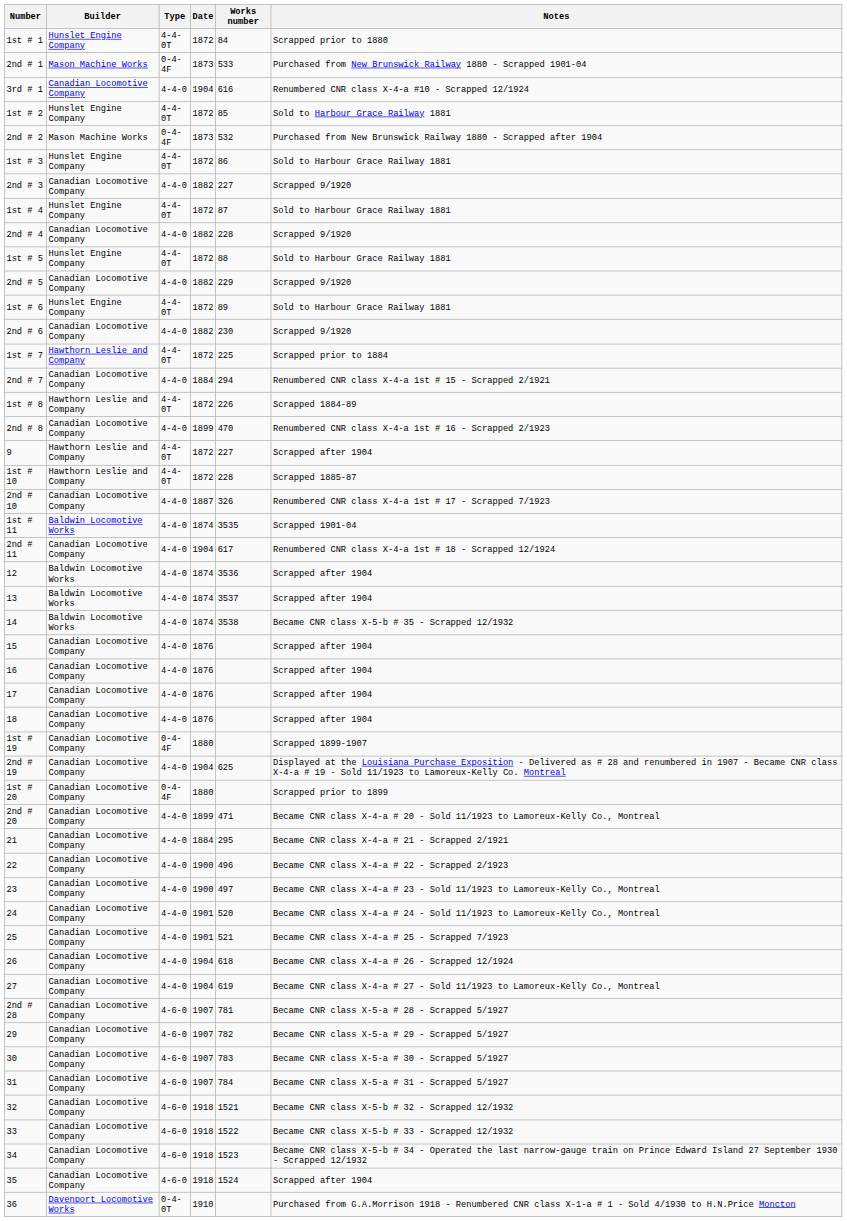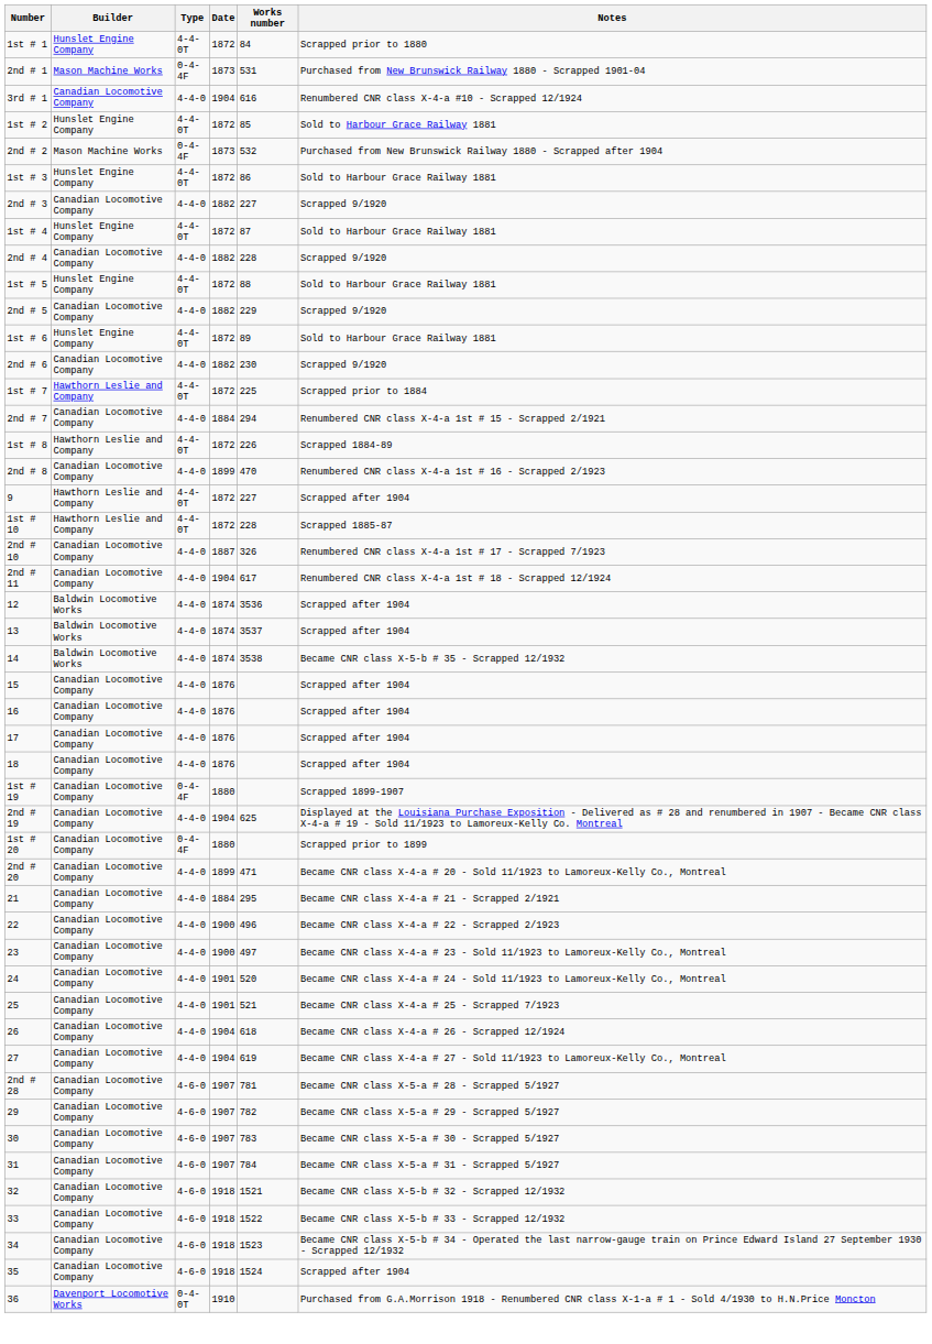 <table class="wikitable">
 <tr>
 <th>Number</th>
 <th>Builder</th>
 <th>Type</th>
 <th>Date</th>
 <th>Works number</th>
 <th>Notes</th>
 </tr>
 <tr>
 <td>1st # 1</td>
 <td><a href='#'>Hunslet Engine Company</a></td>
 <td>4-4-0T</td>
 <td>1872</td>
 <td>84</td>
 <td>Scrapped prior to 1880</td>
 </tr>
 <tr>
 <td>2nd # 1</td>
 <td><a href='#'>Mason Machine Works</a></td>
 <td>0-4-4F</td>
 <td>1873</td>
-<td>533</td>
+<td>531</td>
 <td>Purchased from <a href='#'>New Brunswick Railway</a> 1880 - Scrapped 1901-04</td>
 </tr>
 <tr>
 <td>3rd # 1</td>
 <td><a href='#'>Canadian Locomotive Company</a></td>
 <td>4-4-0</td>
 <td>1904</td>
 <td>616</td>
 <td>Renumbered CNR class X-4-a #10 - Scrapped 12/1924</td>
 </tr>
 <tr>
 <td>1st # 2</td>
 <td>Hunslet Engine Company</td>
 <td>4-4-0T</td>
 <td>1872</td>
 <td>85</td>
 <td>Sold to <a href='#'>Harbour Grace Railway</a> 1881</td>
 </tr>
 <tr>
 <td>2nd # 2</td>
 <td>Mason Machine Works</td>
 <td>0-4-4F</td>
 <td>1873</td>
 <td>532</td>
 <td>Purchased from New Brunswick Railway 1880 - Scrapped after 1904</td>
 </tr>
 <tr>
 <td>1st # 3</td>
 <td>Hunslet Engine Company</td>
 <td>4-4-0T</td>
 <td>1872</td>
 <td>86</td>
 <td>Sold to Harbour Grace Railway 1881</td>
 </tr>
 <tr>
 <td>2nd # 3</td>
 <td>Canadian Locomotive Company</td>
 <td>4-4-0</td>
 <td>1882</td>
 <td>227</td>
 <td>Scrapped 9/1920</td>
 </tr>
 <tr>
 <td>1st # 4</td>
 <td>Hunslet Engine Company</td>
 <td>4-4-0T</td>
 <td>1872</td>
 <td>87</td>
 <td>Sold to Harbour Grace Railway 1881</td>
 </tr>
 <tr>
 <td>2nd # 4</td>
 <td>Canadian Locomotive Company</td>
 <td>4-4-0</td>
 <td>1882</td>
 <td>228</td>
 <td>Scrapped 9/1920</td>
 </tr>
 <tr>
 <td>1st # 5</td>
 <td>Hunslet Engine Company</td>
 <td>4-4-0T</td>
 <td>1872</td>
 <td>88</td>
 <td>Sold to Harbour Grace Railway 1881</td>
 </tr>
 <tr>
 <td>2nd # 5</td>
 <td>Canadian Locomotive Company</td>
 <td>4-4-0</td>
 <td>1882</td>
 <td>229</td>
 <td>Scrapped 9/1920</td>
 </tr>
 <tr>
 <td>1st # 6</td>
 <td>Hunslet Engine Company</td>
 <td>4-4-0T</td>
 <td>1872</td>
 <td>89</td>
 <td>Sold to Harbour Grace Railway 1881</td>
 </tr>
 <tr>
 <td>2nd # 6</td>
 <td>Canadian Locomotive Company</td>
 <td>4-4-0</td>
 <td>1882</td>
 <td>230</td>
 <td>Scrapped 9/1920</td>
 </tr>
 <tr>
 <td>1st # 7</td>
 <td><a href='#'>Hawthorn Leslie and Company</a></td>
 <td>4-4-0T</td>
 <td>1872</td>
 <td>225</td>
 <td>Scrapped prior to 1884</td>
 </tr>
 <tr>
 <td>2nd # 7</td>
 <td>Canadian Locomotive Company</td>
 <td>4-4-0</td>
 <td>1884</td>
 <td>294</td>
 <td>Renumbered CNR class X-4-a 1st # 15 - Scrapped 2/1921</td>
 </tr>
 <tr>
 <td>1st # 8</td>
 <td>Hawthorn Leslie and Company</td>
 <td>4-4-0T</td>
 <td>1872</td>
 <td>226</td>
 <td>Scrapped 1884-89</td>
 </tr>
 <tr>
 <td>2nd # 8</td>
 <td>Canadian Locomotive Company</td>
 <td>4-4-0</td>
 <td>1899</td>
 <td>470</td>
 <td>Renumbered CNR class X-4-a 1st # 16 - Scrapped 2/1923</td>
 </tr>
 <tr>
 <td>9</td>
 <td>Hawthorn Leslie and Company</td>
 <td>4-4-0T</td>
 <td>1872</td>
 <td>227</td>
 <td>Scrapped after 1904</td>
 </tr>
 <tr>
 <td>1st # 10</td>
 <td>Hawthorn Leslie and Company</td>
 <td>4-4-0T</td>
 <td>1872</td>
 <td>228</td>
 <td>Scrapped 1885-87</td>
 </tr>
 <tr>
 <td>2nd # 10</td>
 <td>Canadian Locomotive Company</td>
 <td>4-4-0</td>
 <td>1887</td>
 <td>326</td>
 <td>Renumbered CNR class X-4-a 1st # 17 - Scrapped 7/1923</td>
-</tr>
-<tr>
-<td>1st # 11</td>
-<td><a href='#'>Baldwin Locomotive Works</a></td>
-<td>4-4-0</td>
-<td>1874</td>
-<td>3535</td>
-<td>Scrapped 1901-04</td>
 </tr>
 <tr>
 <td>2nd # 11</td>
 <td>Canadian Locomotive Company</td>
 <td>4-4-0</td>
 <td>1904</td>
 <td>617</td>
 <td>Renumbered CNR class X-4-a 1st # 18 - Scrapped 12/1924</td>
 </tr>
 <tr>
 <td>12</td>
 <td>Baldwin Locomotive Works</td>
 <td>4-4-0</td>
 <td>1874</td>
 <td>3536</td>
 <td>Scrapped after 1904</td>
 </tr>
 <tr>
 <td>13</td>
 <td>Baldwin Locomotive Works</td>
 <td>4-4-0</td>
 <td>1874</td>
 <td>3537</td>
 <td>Scrapped after 1904</td>
 </tr>
 <tr>
 <td>14</td>
 <td>Baldwin Locomotive Works</td>
 <td>4-4-0</td>
 <td>1874</td>
 <td>3538</td>
 <td>Became CNR class X-5-b # 35 - Scrapped 12/1932</td>
 </tr>
 <tr>
 <td>15</td>
 <td>Canadian Locomotive Company</td>
 <td>4-4-0</td>
 <td>1876</td>
 <td></td>
 <td>Scrapped after 1904</td>
 </tr>
 <tr>
 <td>16</td>
 <td>Canadian Locomotive Company</td>
 <td>4-4-0</td>
 <td>1876</td>
 <td></td>
 <td>Scrapped after 1904</td>
 </tr>
 <tr>
 <td>17</td>
 <td>Canadian Locomotive Company</td>
 <td>4-4-0</td>
 <td>1876</td>
 <td></td>
 <td>Scrapped after 1904</td>
 </tr>
 <tr>
 <td>18</td>
 <td>Canadian Locomotive Company</td>
 <td>4-4-0</td>
 <td>1876</td>
 <td></td>
 <td>Scrapped after 1904</td>
 </tr>
 <tr>
 <td>1st # 19</td>
 <td>Canadian Locomotive Company</td>
 <td>0-4-4F</td>
 <td>1880</td>
 <td></td>
 <td>Scrapped 1899-1907</td>
 </tr>
 <tr>
 <td>2nd # 19</td>
 <td>Canadian Locomotive Company</td>
 <td>4-4-0</td>
 <td>1904</td>
 <td>625</td>
 <td>Displayed at the <a href='#'>Louisiana Purchase Exposition</a> - Delivered as # 28 and renumbered in 1907 - Became CNR class X-4-a # 19 - Sold 11/1923 to Lamoreux-Kelly Co. <a href='#'>Montreal</a></td>
 </tr>
 <tr>
 <td>1st # 20</td>
 <td>Canadian Locomotive Company</td>
 <td>0-4-4F</td>
 <td>1880</td>
 <td></td>
 <td>Scrapped prior to 1899</td>
 </tr>
 <tr>
 <td>2nd # 20</td>
 <td>Canadian Locomotive Company</td>
 <td>4-4-0</td>
 <td>1899</td>
 <td>471</td>
 <td>Became CNR class X-4-a # 20 - Sold 11/1923 to Lamoreux-Kelly Co., Montreal</td>
 </tr>
 <tr>
 <td>21</td>
 <td>Canadian Locomotive Company</td>
 <td>4-4-0</td>
 <td>1884</td>
 <td>295</td>
 <td>Became CNR class X-4-a # 21 - Scrapped 2/1921</td>
 </tr>
 <tr>
 <td>22</td>
 <td>Canadian Locomotive Company</td>
 <td>4-4-0</td>
 <td>1900</td>
 <td>496</td>
 <td>Became CNR class X-4-a # 22 - Scrapped 2/1923</td>
 </tr>
 <tr>
 <td>23</td>
 <td>Canadian Locomotive Company</td>
 <td>4-4-0</td>
 <td>1900</td>
 <td>497</td>
 <td>Became CNR class X-4-a # 23 - Sold 11/1923 to Lamoreux-Kelly Co., Montreal</td>
 </tr>
 <tr>
 <td>24</td>
 <td>Canadian Locomotive Company</td>
 <td>4-4-0</td>
 <td>1901</td>
 <td>520</td>
 <td>Became CNR class X-4-a # 24 - Sold 11/1923 to Lamoreux-Kelly Co., Montreal</td>
 </tr>
 <tr>
 <td>25</td>
 <td>Canadian Locomotive Company</td>
 <td>4-4-0</td>
 <td>1901</td>
 <td>521</td>
 <td>Became CNR class X-4-a # 25 - Scrapped 7/1923</td>
 </tr>
 <tr>
 <td>26</td>
 <td>Canadian Locomotive Company</td>
 <td>4-4-0</td>
 <td>1904</td>
 <td>618</td>
 <td>Became CNR class X-4-a # 26 - Scrapped 12/1924</td>
 </tr>
 <tr>
 <td>27</td>
 <td>Canadian Locomotive Company</td>
 <td>4-4-0</td>
 <td>1904</td>
 <td>619</td>
 <td>Became CNR class X-4-a # 27 - Sold 11/1923 to Lamoreux-Kelly Co., Montreal</td>
 </tr>
 <tr>
 <td>2nd # 28</td>
 <td>Canadian Locomotive Company</td>
 <td>4-6-0</td>
 <td>1907</td>
 <td>781</td>
 <td>Became CNR class X-5-a # 28 - Scrapped 5/1927</td>
 </tr>
 <tr>
 <td>29</td>
 <td>Canadian Locomotive Company</td>
 <td>4-6-0</td>
 <td>1907</td>
 <td>782</td>
 <td>Became CNR class X-5-a # 29 - Scrapped 5/1927</td>
 </tr>
 <tr>
 <td>30</td>
 <td>Canadian Locomotive Company</td>
 <td>4-6-0</td>
 <td>1907</td>
 <td>783</td>
 <td>Became CNR class X-5-a # 30 - Scrapped 5/1927</td>
 </tr>
 <tr>
 <td>31</td>
 <td>Canadian Locomotive Company</td>
 <td>4-6-0</td>
 <td>1907</td>
 <td>784</td>
 <td>Became CNR class X-5-a # 31 - Scrapped 5/1927</td>
 </tr>
 <tr>
 <td>32</td>
 <td>Canadian Locomotive Company</td>
 <td>4-6-0</td>
 <td>1918</td>
 <td>1521</td>
 <td>Became CNR class X-5-b # 32 - Scrapped 12/1932</td>
 </tr>
 <tr>
 <td>33</td>
 <td>Canadian Locomotive Company</td>
 <td>4-6-0</td>
 <td>1918</td>
 <td>1522</td>
 <td>Became CNR class X-5-b # 33 - Scrapped 12/1932</td>
 </tr>
 <tr>
 <td>34</td>
 <td>Canadian Locomotive Company</td>
 <td>4-6-0</td>
 <td>1918</td>
 <td>1523</td>
 <td>Became CNR class X-5-b # 34 - Operated the last narrow-gauge train on Prince Edward Island 27 September 1930 - Scrapped 12/1932</td>
 </tr>
 <tr>
 <td>35</td>
 <td>Canadian Locomotive Company</td>
 <td>4-6-0</td>
 <td>1918</td>
 <td>1524</td>
 <td>Scrapped after 1904</td>
 </tr>
 <tr>
 <td>36</td>
 <td><a href='#'>Davenport Locomotive Works</a></td>
 <td>0-4-0T</td>
 <td>1910</td>
 <td></td>
 <td>Purchased from G.A.Morrison 1918 - Renumbered CNR class X-1-a # 1 - Sold 4/1930 to H.N.Price <a href='#'>Moncton</a></td>
 </tr>
 </table>
